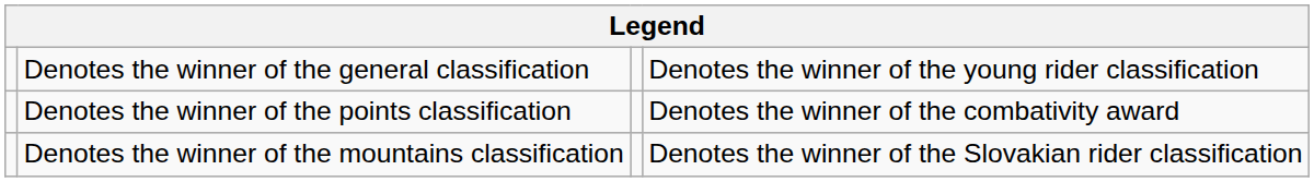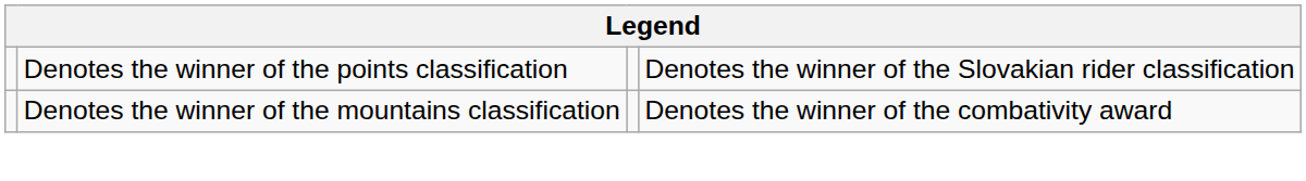 <table class="wikitable">
 <tr>
 <th colspan="4">Legend</th>
 </tr>
 <tr>
 <td></td>
-<td>Denotes the winner of the general classification</td>
-<td></td>
-<td>Denotes the winner of the young rider classification</td>
-</tr>
-<tr>
-<td></td>
 <td>Denotes the winner of the points classification</td>
 <td></td>
-<td>Denotes the winner of the combativity award</td>
+<td>Denotes the winner of the Slovakian rider classification</td>
 </tr>
 <tr>
 <td></td>
 <td>Denotes the winner of the mountains classification</td>
 <td></td>
-<td>Denotes the winner of the Slovakian rider classification</td>
+<td>Denotes the winner of the combativity award</td>
 </tr>
 </table>
